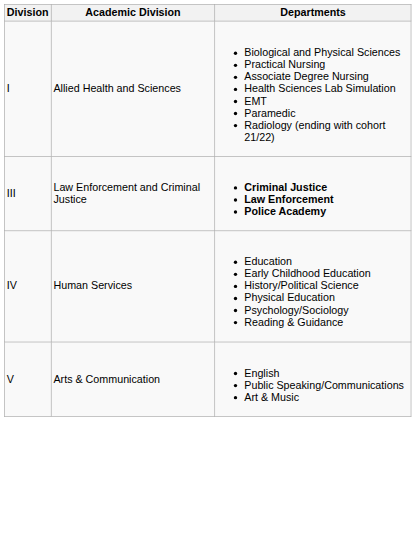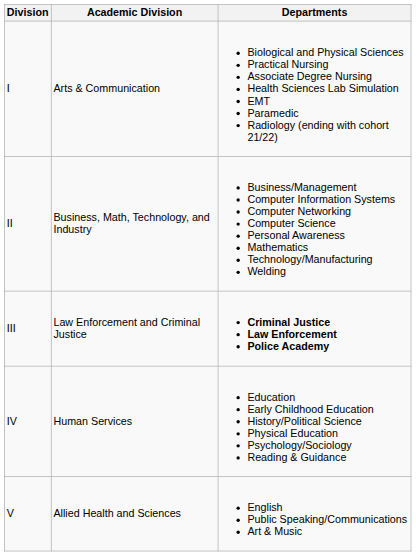 <table class="wikitable">
 <tr>
 <th>Division</th>
 <th>Academic Division</th>
 <th>Departments</th>
 </tr>
 <tr>
 <td>I</td>
-<td>Allied Health and Sciences</td>
+<td>Arts & Communication</td>
 <td><br><ul><li>Biological and Physical Sciences</li><li>Practical Nursing</li><li>Associate Degree Nursing</li><li>Health Sciences Lab Simulation</li><li>EMT</li><li>Paramedic</li><li>Radiology (ending with cohort 21/22)</li></ul></td>
+</tr>
+<tr>
+<td>II</td>
+<td>Business, Math, Technology, and Industry</td>
+<td><br><ul><li>Business/Management</li><li>Computer Information Systems</li><li>Computer Networking</li><li>Computer Science</li><li>Personal Awareness</li><li>Mathematics</li><li>Technology/Manufacturing</li><li>Welding</li></ul></td>
 </tr>
 <tr>
 <td>III</td>
 <td>Law Enforcement and Criminal Justice</td>
 <td><strong><br><ul><li>Criminal Justice</li><li>Law Enforcement</li><li>Police Academy</li></ul></strong></td>
 </tr>
 <tr>
 <td>IV</td>
 <td>Human Services</td>
 <td><br><ul><li>Education</li><li>Early Childhood Education</li><li>History/Political Science</li><li>Physical Education</li><li>Psychology/Sociology</li><li>Reading & Guidance</li></ul></td>
 </tr>
 <tr>
 <td>V</td>
-<td>Arts & Communication</td>
+<td>Allied Health and Sciences</td>
 <td><br><ul><li>English</li><li>Public Speaking/Communications</li><li>Art & Music</li></ul></td>
 </tr>
 </table>
